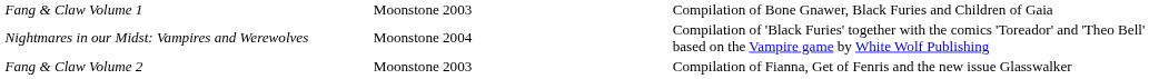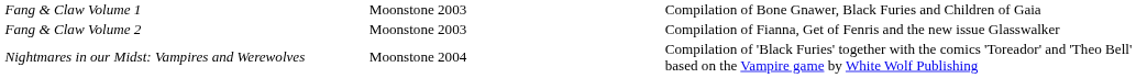 <table>
 <tr>
 <td style="width:25em;"><em>Fang & Claw Volume 1</em></td>
 <td style="width:10em;">Moonstone 2003</td>
 <td style="width:10em;"></td>
 <td>Compilation of Bone Gnawer, Black Furies and Children of Gaia</td>
 </tr>
 <tr>
+<td><em>Fang & Claw Volume 2</em></td>
+<td>Moonstone 2003</td>
+<td></td>
+<td>Compilation of Fianna, Get of Fenris and the new issue Glasswalker</td>
+</tr>
+<tr>
 <td><em>Nightmares in our Midst: Vampires and Werewolves</em></td>
 <td>Moonstone 2004</td>
 <td></td>
 <td>Compilation of 'Black Furies' together with the comics 'Toreador' and 'Theo Bell' based on the <a href='#'>Vampire game</a> by <a href='#'>White Wolf Publishing</a></td>
 </tr>
-<tr>
-<td><em>Fang & Claw Volume 2</em></td>
-<td>Moonstone 2003</td>
-<td></td>
-<td>Compilation of Fianna, Get of Fenris and the new issue Glasswalker</td>
-</tr>
 </table>
